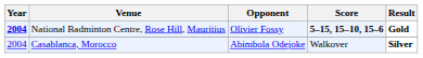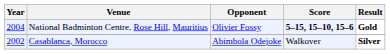 <table class="sortable wikitable" style="font-size: 90%;">
 <tr>
 <th>Year</th>
 <th>Venue</th>
 <th>Opponent</th>
 <th>Score</th>
 <th>Result</th>
 </tr>
 <tr style="background:#ECF2FF">
-<td align="center"><strong><a href='#'>2004</a></strong></td>
+<td align="center"><a href='#'>2004</a></td>
 <td align="left">National Badminton Centre, <a href='#'>Rose Hill</a>, <a href='#'>Mauritius</a></td>
 <td align="left"> <a href='#'>Olivier Fossy</a></td>
 <td align="left"><strong>5–15, 15–10, 15–6</strong></td>
 <td style="text-align:left; background:white"> <strong>Gold</strong></td>
 </tr>
 <tr>
 </tr>
 <tr style="background:#ECF2FF">
-<td align="center"><a href='#'>2004</a></td>
+<td align="center"><a href='#'>2002</a></td>
 <td align="left"><a href='#'>Casablanca, Morocco</a></td>
 <td align="left"> <a href='#'>Abimbola Odejoke</a></td>
 <td align="left">Walkover</td>
 <td style="text-align:left; background:white"> <strong>Silver</strong></td>
 </tr>
 </table>
